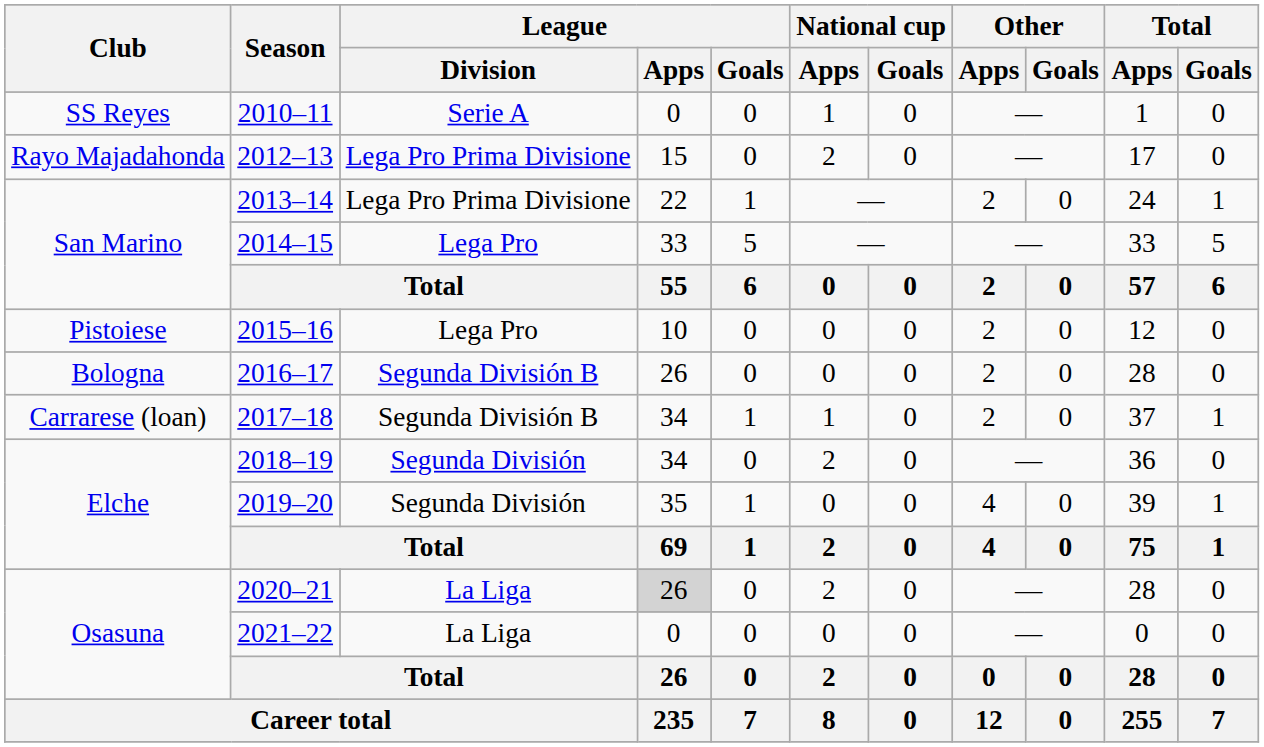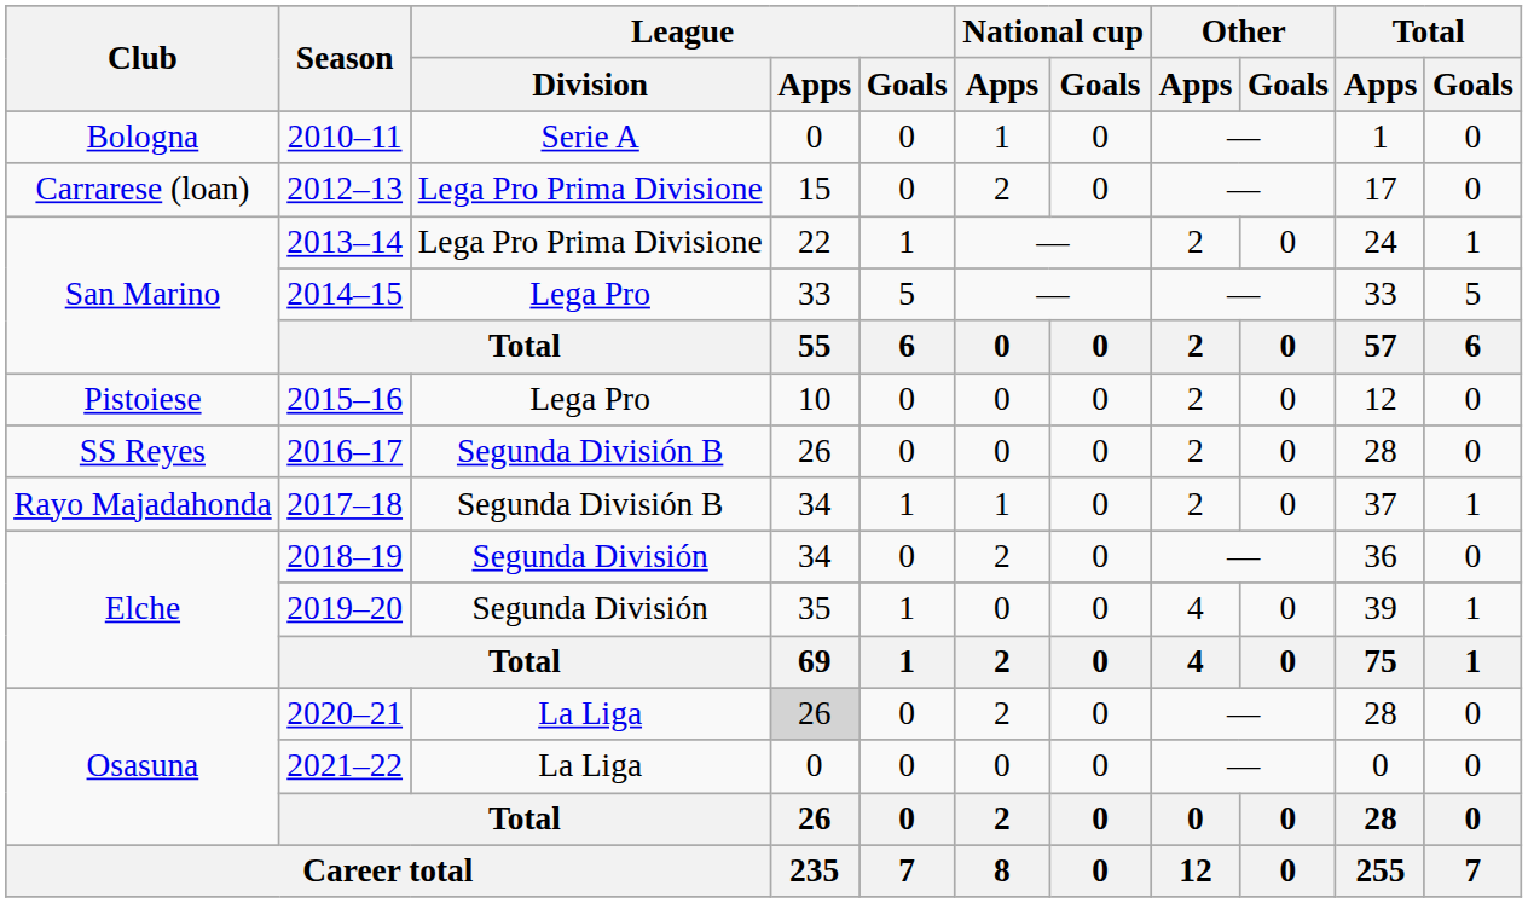 <table class="wikitable" style="text-align:center">
 <tr>
 <th rowspan="2">Club</th>
 <th rowspan="2">Season</th>
 <th colspan="3">League</th>
 <th colspan="2">National cup</th>
 <th colspan="2">Other</th>
 <th colspan="2">Total</th>
 </tr>
 <tr>
 <th>Division</th>
 <th>Apps</th>
 <th>Goals</th>
 <th>Apps</th>
 <th>Goals</th>
 <th>Apps</th>
 <th>Goals</th>
 <th>Apps</th>
 <th>Goals</th>
 </tr>
 <tr>
-<td><a href='#'>SS Reyes</a></td>
+<td><a href='#'>Bologna</a></td>
 <td><a href='#'>2010–11</a></td>
 <td><a href='#'>Serie A</a></td>
 <td>0</td>
 <td>0</td>
 <td>1</td>
 <td>0</td>
 <td colspan="2">—</td>
 <td>1</td>
 <td>0</td>
 </tr>
 <tr>
-<td><a href='#'>Rayo Majadahonda</a></td>
+<td><a href='#'>Carrarese</a> (loan)</td>
 <td><a href='#'>2012–13</a></td>
 <td><a href='#'>Lega Pro Prima Divisione</a></td>
 <td>15</td>
 <td>0</td>
 <td>2</td>
 <td>0</td>
 <td colspan="2">—</td>
 <td>17</td>
 <td>0</td>
 </tr>
 <tr>
 <td rowspan="3"><a href='#'>San Marino</a></td>
 <td><a href='#'>2013–14</a></td>
 <td>Lega Pro Prima Divisione</td>
 <td>22</td>
 <td>1</td>
 <td colspan="2">—</td>
 <td>2</td>
 <td>0</td>
 <td>24</td>
 <td>1</td>
 </tr>
 <tr>
 <td><a href='#'>2014–15</a></td>
 <td><a href='#'>Lega Pro</a></td>
 <td>33</td>
 <td>5</td>
 <td colspan="2">—</td>
 <td colspan="2">—</td>
 <td>33</td>
 <td>5</td>
 </tr>
 <tr>
 <th colspan="2">Total</th>
 <th>55</th>
 <th>6</th>
 <th>0</th>
 <th>0</th>
 <th>2</th>
 <th>0</th>
 <th>57</th>
 <th>6</th>
 </tr>
 <tr>
 <td><a href='#'>Pistoiese</a></td>
 <td><a href='#'>2015–16</a></td>
 <td>Lega Pro</td>
 <td>10</td>
 <td>0</td>
 <td>0</td>
 <td>0</td>
 <td>2</td>
 <td>0</td>
 <td>12</td>
 <td>0</td>
 </tr>
 <tr>
-<td><a href='#'>Bologna</a></td>
+<td><a href='#'>SS Reyes</a></td>
 <td><a href='#'>2016–17</a></td>
 <td><a href='#'>Segunda División B</a></td>
 <td>26</td>
 <td>0</td>
 <td>0</td>
 <td>0</td>
 <td>2</td>
 <td>0</td>
 <td>28</td>
 <td>0</td>
 </tr>
 <tr>
-<td><a href='#'>Carrarese</a> (loan)</td>
+<td><a href='#'>Rayo Majadahonda</a></td>
 <td><a href='#'>2017–18</a></td>
 <td>Segunda División B</td>
 <td>34</td>
 <td>1</td>
 <td>1</td>
 <td>0</td>
 <td>2</td>
 <td>0</td>
 <td>37</td>
 <td>1</td>
 </tr>
 <tr>
 <td rowspan="3"><a href='#'>Elche</a></td>
 <td><a href='#'>2018–19</a></td>
 <td><a href='#'>Segunda División</a></td>
 <td>34</td>
 <td>0</td>
 <td>2</td>
 <td>0</td>
 <td colspan="2">—</td>
 <td>36</td>
 <td>0</td>
 </tr>
 <tr>
 <td><a href='#'>2019–20</a></td>
 <td>Segunda División</td>
 <td>35</td>
 <td>1</td>
 <td>0</td>
 <td>0</td>
 <td>4</td>
 <td>0</td>
 <td>39</td>
 <td>1</td>
 </tr>
 <tr>
 <th colspan="2">Total</th>
 <th>69</th>
 <th>1</th>
 <th>2</th>
 <th>0</th>
 <th>4</th>
 <th>0</th>
 <th>75</th>
 <th>1</th>
 </tr>
 <tr>
 <td rowspan="3"><a href='#'>Osasuna</a></td>
 <td><a href='#'>2020–21</a></td>
 <td><a href='#'>La Liga</a></td>
 <td style="background: lightgrey;">26</td>
 <td>0</td>
 <td>2</td>
 <td>0</td>
 <td colspan="2">—</td>
 <td>28</td>
 <td>0</td>
 </tr>
 <tr>
 <td><a href='#'>2021–22</a></td>
 <td>La Liga</td>
 <td>0</td>
 <td>0</td>
 <td>0</td>
 <td>0</td>
 <td colspan="2">—</td>
 <td>0</td>
 <td>0</td>
 </tr>
 <tr>
 <th colspan="2">Total</th>
 <th>26</th>
 <th>0</th>
 <th>2</th>
 <th>0</th>
 <th>0</th>
 <th>0</th>
 <th>28</th>
 <th>0</th>
 </tr>
 <tr>
 <th colspan="3">Career total</th>
 <th>235</th>
 <th>7</th>
 <th>8</th>
 <th>0</th>
 <th>12</th>
 <th>0</th>
 <th>255</th>
 <th>7</th>
 </tr>
 </table>
